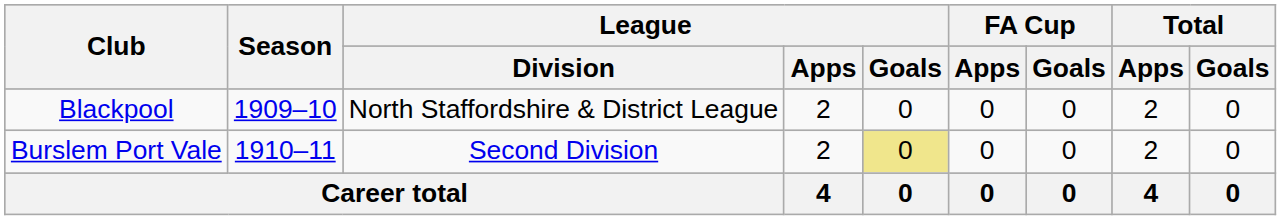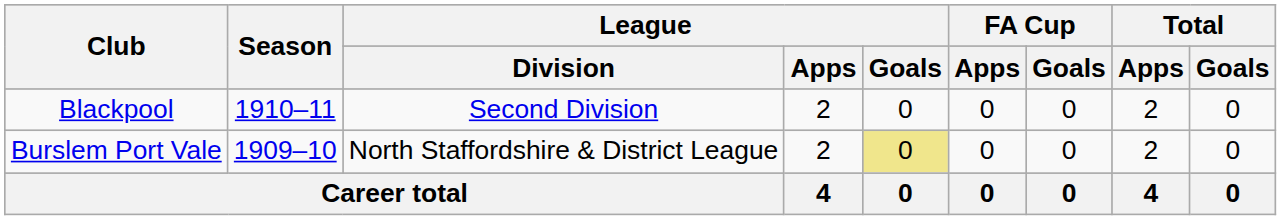 <table class="wikitable" style="text-align:center;">
 <tr>
 <th rowspan="2">Club</th>
 <th rowspan="2">Season</th>
 <th colspan="3">League</th>
 <th colspan="2">FA Cup</th>
 <th colspan="2">Total</th>
 </tr>
 <tr>
 <th>Division</th>
 <th>Apps</th>
 <th>Goals</th>
 <th>Apps</th>
 <th>Goals</th>
 <th>Apps</th>
 <th>Goals</th>
 </tr>
 <tr>
 <td><a href='#'>Blackpool</a></td>
-<td><a href='#'>1909–10</a></td>
-<td>North Staffordshire & District League</td>
+<td><a href='#'>1910–11</a></td>
+<td><a href='#'>Second Division</a></td>
 <td>2</td>
 <td>0</td>
 <td>0</td>
 <td>0</td>
 <td>2</td>
 <td>0</td>
 </tr>
 <tr>
 <td><a href='#'>Burslem Port Vale</a></td>
-<td><a href='#'>1910–11</a></td>
-<td><a href='#'>Second Division</a></td>
+<td><a href='#'>1909–10</a></td>
+<td>North Staffordshire & District League</td>
 <td>2</td>
 <td style="background: khaki;">0</td>
 <td>0</td>
 <td>0</td>
 <td>2</td>
 <td>0</td>
 </tr>
 <tr>
 <th colspan="3">Career total</th>
 <th>4</th>
 <th>0</th>
 <th>0</th>
 <th>0</th>
 <th>4</th>
 <th>0</th>
 </tr>
 </table>
